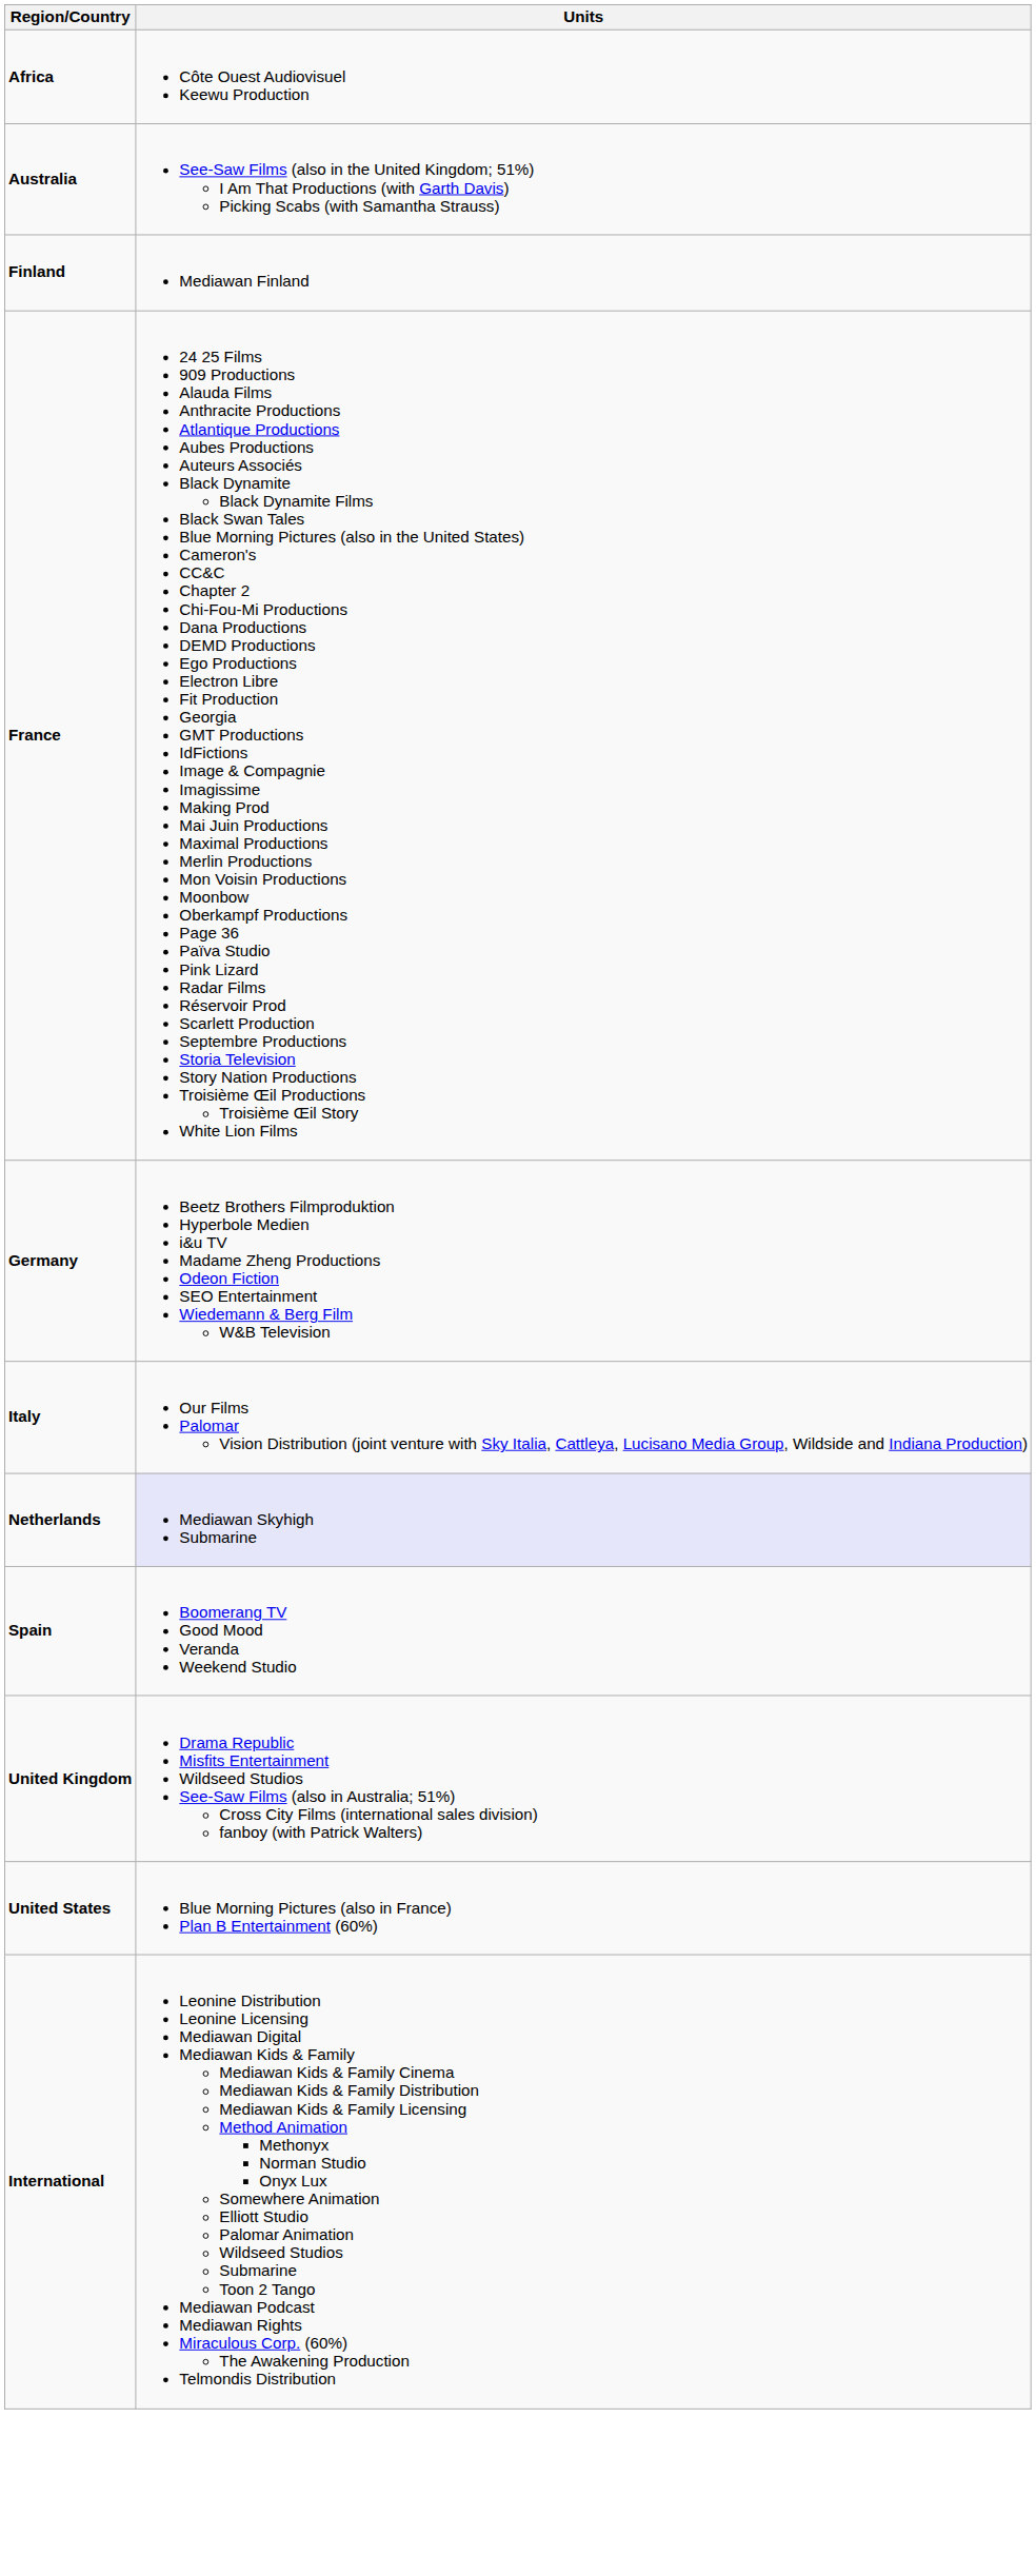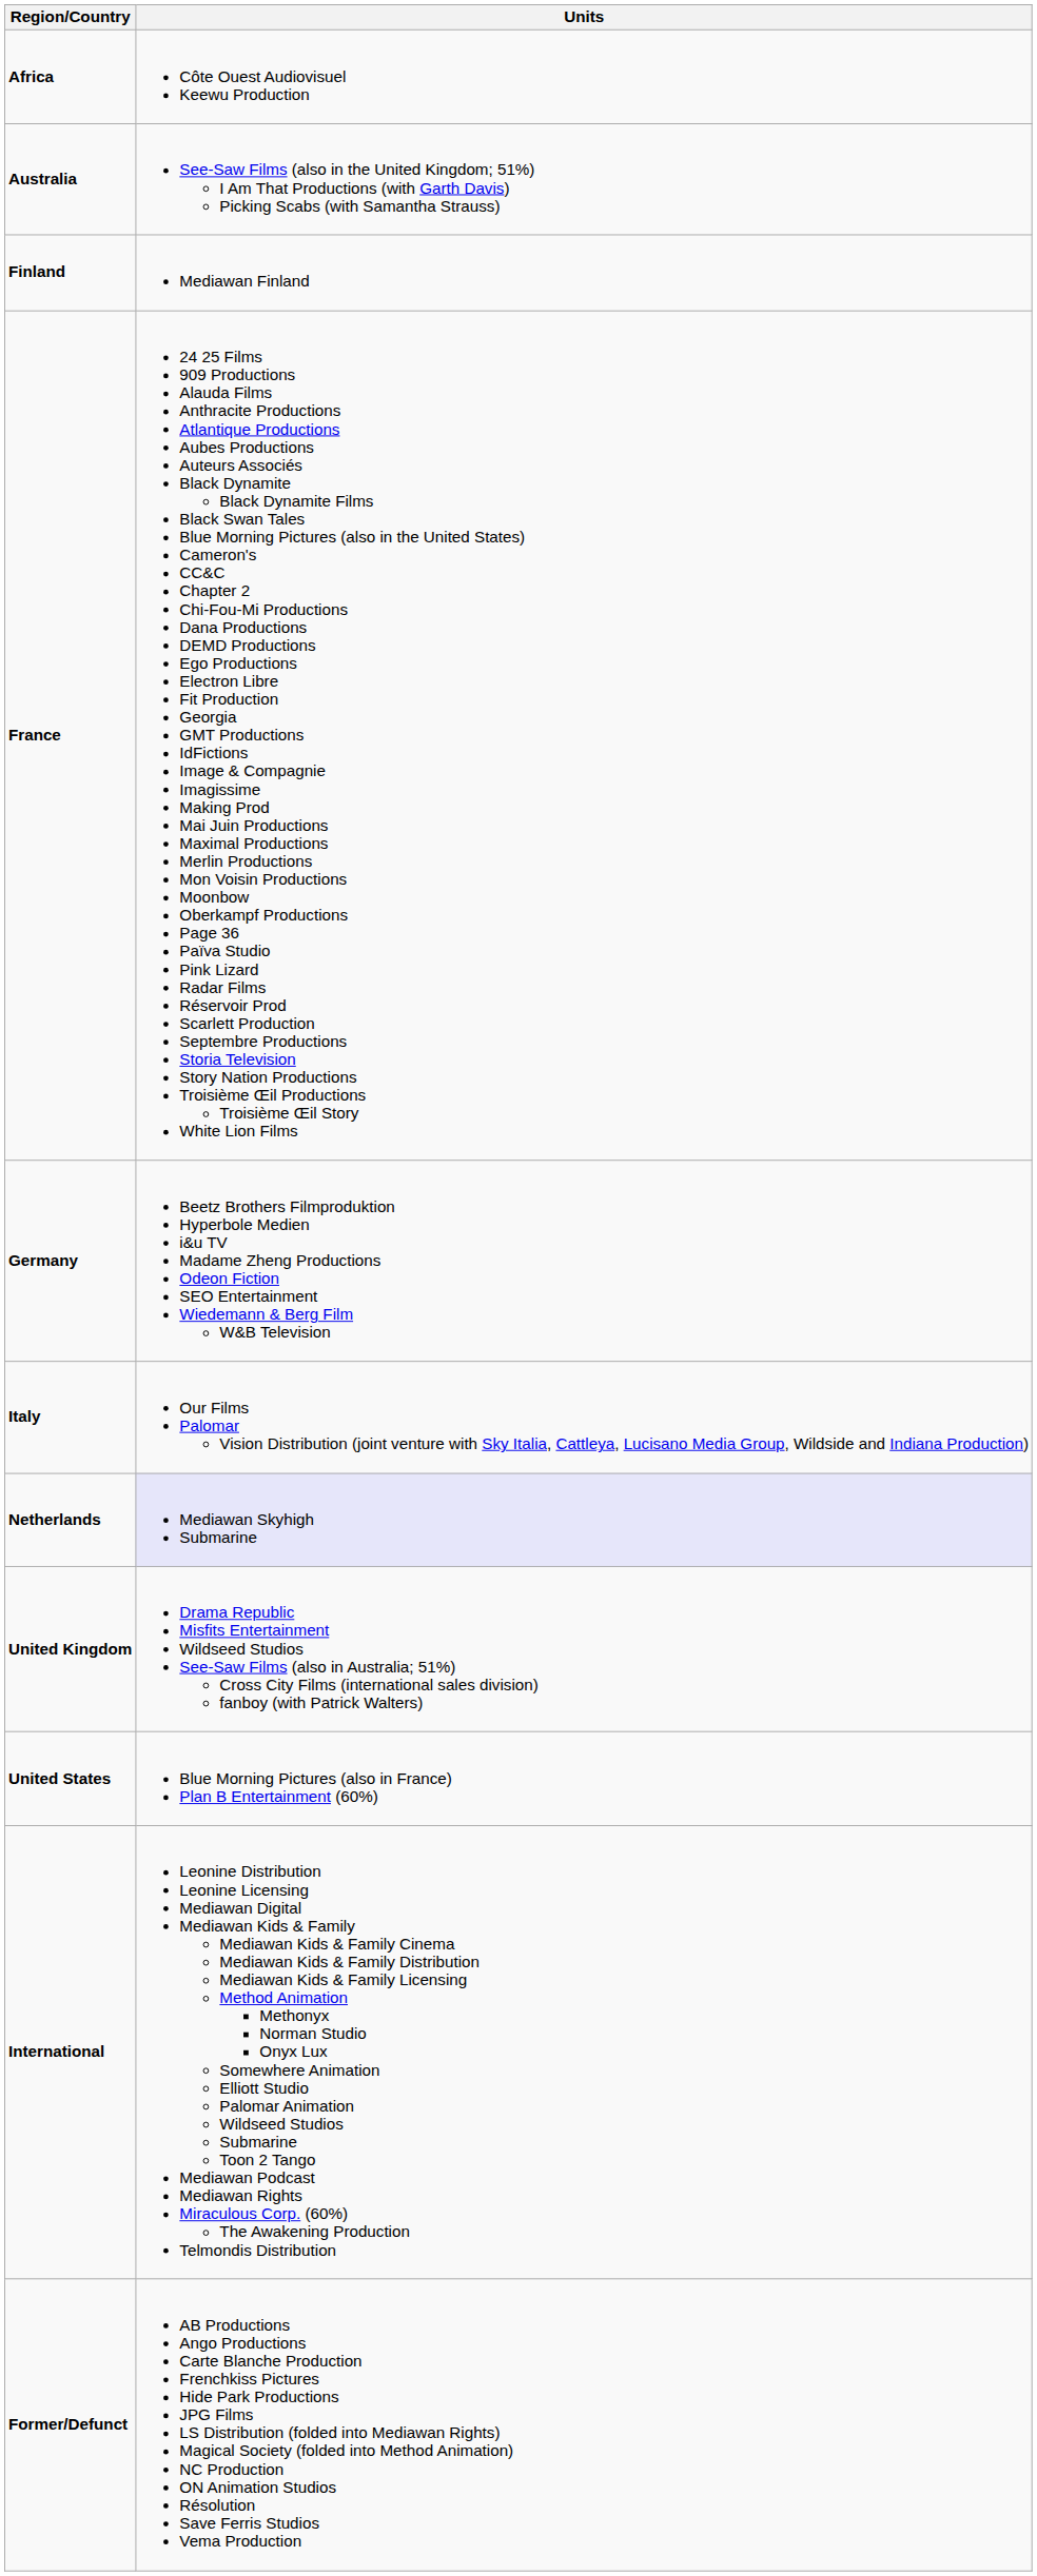 <table class="wikitable">
 <tr>
 <th>Region/Country</th>
 <th>Units</th>
 </tr>
 <tr>
 <td><strong>Africa</strong></td>
 <td><br><ul><li>Côte Ouest Audiovisuel</li><li>Keewu Production</li></ul></td>
 </tr>
 <tr>
 <td><strong>Australia</strong></td>
 <td><br><ul><li><a href='#'>See-Saw Films</a> (also in the United Kingdom; 51%)<ul><li>I Am That Productions (with <a href='#'>Garth Davis</a>)</li><li>Picking Scabs (with Samantha Strauss)</li></ul></li></ul></td>
 </tr>
 <tr>
 <td><strong>Finland</strong></td>
 <td><br><ul><li>Mediawan Finland</li></ul></td>
 </tr>
 <tr>
 <td><strong>France</strong></td>
 <td><br><ul><li>24 25 Films</li><li>909 Productions</li><li>Alauda Films</li><li>Anthracite Productions</li><li><a href='#'>Atlantique Productions</a></li><li>Aubes Productions</li><li>Auteurs Associés</li><li>Black Dynamite<ul><li>Black Dynamite Films</li></ul></li><li>Black Swan Tales</li><li>Blue Morning Pictures (also in the United States)</li><li>Cameron's</li><li>CC&C</li><li>Chapter 2</li><li>Chi-Fou-Mi Productions</li><li>Dana Productions</li><li>DEMD Productions</li><li>Ego Productions</li><li>Electron Libre</li><li>Fit Production</li><li>Georgia</li><li>GMT Productions</li><li>IdFictions</li><li>Image & Compagnie</li><li>Imagissime</li><li>Making Prod</li><li>Mai Juin Productions</li><li>Maximal Productions</li><li>Merlin Productions</li><li>Mon Voisin Productions</li><li>Moonbow</li><li>Oberkampf Productions</li><li>Page 36</li><li>Païva Studio</li><li>Pink Lizard</li><li>Radar Films</li><li>Réservoir Prod</li><li>Scarlett Production</li><li>Septembre Productions</li><li><a href='#'>Storia Television</a></li><li>Story Nation Productions</li><li>Troisième Œil Productions<ul><li>Troisième Œil Story</li></ul></li><li>White Lion Films</li></ul></td>
 </tr>
 <tr>
 <td><strong>Germany</strong></td>
 <td><br><ul><li>Beetz Brothers Filmproduktion</li><li>Hyperbole Medien</li><li>i&u TV</li><li>Madame Zheng Productions</li><li><a href='#'>Odeon Fiction</a></li><li>SEO Entertainment</li><li><a href='#'>Wiedemann & Berg Film</a><ul><li>W&B Television</li></ul></li></ul></td>
 </tr>
 <tr>
 <td><strong>Italy</strong></td>
 <td><br><ul><li>Our Films</li><li><a href='#'>Palomar</a><ul><li>Vision Distribution (joint venture with <a href='#'>Sky Italia</a>, <a href='#'>Cattleya</a>, <a href='#'>Lucisano Media Group</a>, Wildside and <a href='#'>Indiana Production</a>)</li></ul></li></ul></td>
 </tr>
 <tr>
 <td><strong>Netherlands</strong></td>
 <td style="background: lavender;"><br><ul><li>Mediawan Skyhigh</li><li>Submarine</li></ul></td>
 </tr>
 <tr>
-<td><strong>Spain</strong></td>
-<td><br><ul><li><a href='#'>Boomerang TV</a></li><li>Good Mood</li><li>Veranda</li><li>Weekend Studio</li></ul></td>
-</tr>
-<tr>
 <td><strong>United Kingdom</strong></td>
 <td><br><ul><li><a href='#'>Drama Republic</a></li><li><a href='#'>Misfits Entertainment</a></li><li>Wildseed Studios</li><li><a href='#'>See-Saw Films</a> (also in Australia; 51%)<ul><li>Cross City Films (international sales division)</li><li>fanboy (with Patrick Walters)</li></ul></li></ul></td>
 </tr>
 <tr>
 <td><strong>United States</strong></td>
 <td><br><ul><li>Blue Morning Pictures (also in France)</li><li><a href='#'>Plan B Entertainment</a> (60%)</li></ul></td>
 </tr>
 <tr>
 <td><strong>International</strong></td>
 <td><br><ul><li>Leonine Distribution</li><li>Leonine Licensing</li><li>Mediawan Digital</li><li>Mediawan Kids & Family<ul><li>Mediawan Kids & Family Cinema</li><li>Mediawan Kids & Family Distribution</li><li>Mediawan Kids & Family Licensing</li><li><a href='#'>Method Animation</a><ul><li>Methonyx</li><li>Norman Studio</li><li>Onyx Lux</li></ul></li><li>Somewhere Animation</li><li>Elliott Studio</li><li>Palomar Animation</li><li>Wildseed Studios</li><li>Submarine</li><li>Toon 2 Tango</li></ul></li><li>Mediawan Podcast</li><li>Mediawan Rights</li><li><a href='#'>Miraculous Corp.</a> (60%)<ul><li>The Awakening Production</li></ul></li><li>Telmondis Distribution</li></ul></td>
 </tr>
+<tr>
+<td><strong>Former/Defunct</strong></td>
+<td><br><ul><li>AB Productions</li><li>Ango Productions</li><li>Carte Blanche Production</li><li>Frenchkiss Pictures</li><li>Hide Park Productions</li><li>JPG Films</li><li>LS Distribution (folded into Mediawan Rights)</li><li>Magical Society (folded into Method Animation)</li><li>NC Production</li><li>ON Animation Studios</li><li>Résolution</li><li>Save Ferris Studios</li><li>Vema Production</li></ul></td>
+</tr>
 </table>
